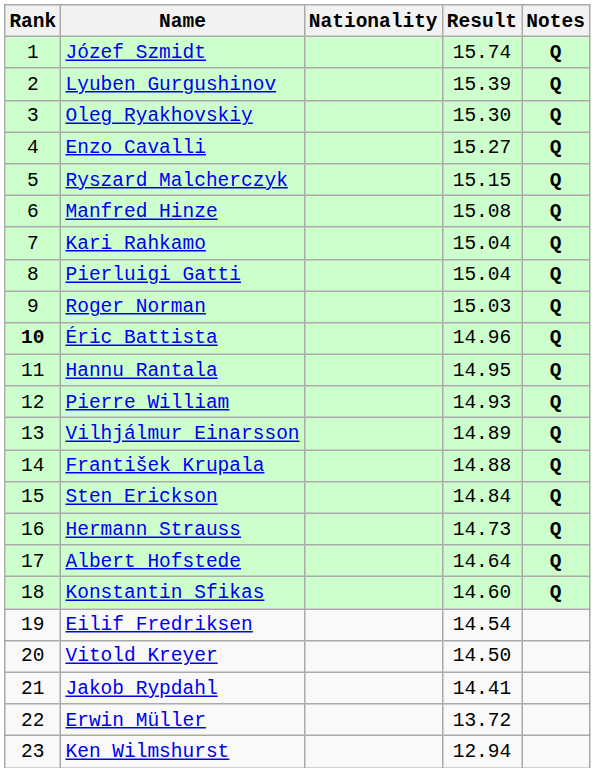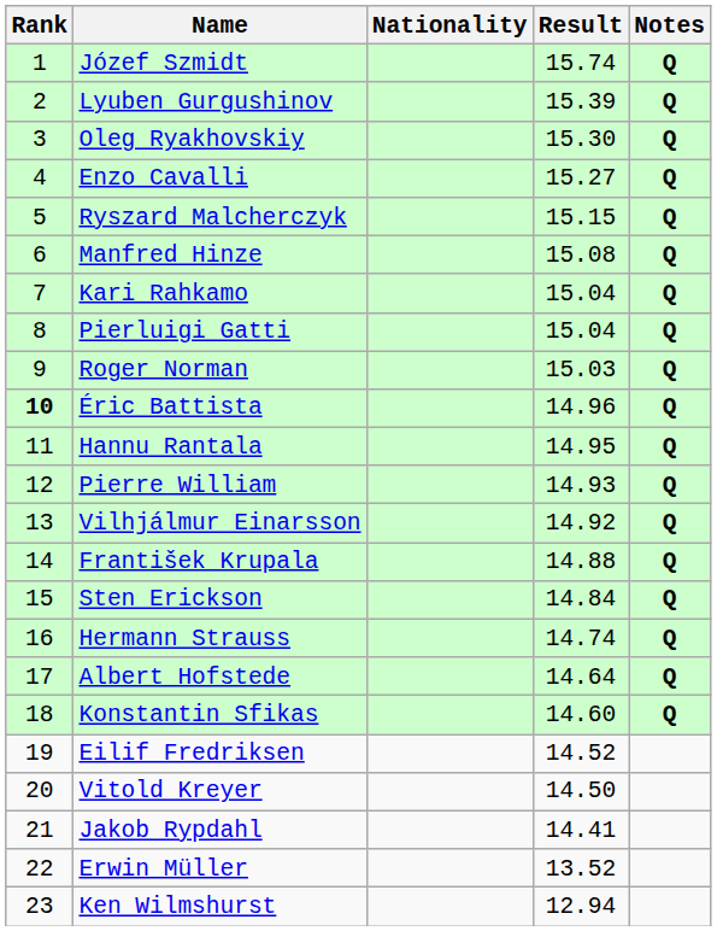 <table class="wikitable sortable" style="text-align:center">
 <tr>
 <th>Rank</th>
 <th>Name</th>
 <th>Nationality</th>
 <th>Result</th>
 <th>Notes</th>
 </tr>
 <tr bgcolor=ccffcc>
 <td>1</td>
 <td align=left><a href='#'>Józef Szmidt</a></td>
 <td align=left></td>
 <td>15.74</td>
 <td><strong>Q</strong></td>
 </tr>
 <tr bgcolor=ccffcc>
 <td>2</td>
 <td align=left><a href='#'>Lyuben Gurgushinov</a></td>
 <td align=left></td>
 <td>15.39</td>
 <td><strong>Q</strong></td>
 </tr>
 <tr bgcolor=ccffcc>
 <td>3</td>
 <td align=left><a href='#'>Oleg Ryakhovskiy</a></td>
 <td align=left></td>
 <td>15.30</td>
 <td><strong>Q</strong></td>
 </tr>
 <tr bgcolor=ccffcc>
 <td>4</td>
 <td align=left><a href='#'>Enzo Cavalli</a></td>
 <td align=left></td>
 <td>15.27</td>
 <td><strong>Q</strong></td>
 </tr>
 <tr bgcolor=ccffcc>
 <td>5</td>
 <td align=left><a href='#'>Ryszard Malcherczyk</a></td>
 <td align=left></td>
 <td>15.15</td>
 <td><strong>Q</strong></td>
 </tr>
 <tr bgcolor=ccffcc>
 <td>6</td>
 <td align=left><a href='#'>Manfred Hinze</a></td>
 <td align=left></td>
 <td>15.08</td>
 <td><strong>Q</strong></td>
 </tr>
 <tr bgcolor=ccffcc>
 <td>7</td>
 <td align=left><a href='#'>Kari Rahkamo</a></td>
 <td align=left></td>
 <td>15.04</td>
 <td><strong>Q</strong></td>
 </tr>
 <tr bgcolor=ccffcc>
 <td>8</td>
 <td align=left><a href='#'>Pierluigi Gatti</a></td>
 <td align=left></td>
 <td>15.04</td>
 <td><strong>Q</strong></td>
 </tr>
 <tr bgcolor=ccffcc>
 <td>9</td>
 <td align=left><a href='#'>Roger Norman</a></td>
 <td align=left></td>
 <td>15.03</td>
 <td><strong>Q</strong></td>
 </tr>
 <tr bgcolor=ccffcc>
 <td><strong>10</strong></td>
 <td align=left><a href='#'>Éric Battista</a></td>
 <td align=left></td>
 <td>14.96</td>
 <td><strong>Q</strong></td>
 </tr>
 <tr bgcolor=ccffcc>
 <td>11</td>
 <td align=left><a href='#'>Hannu Rantala</a></td>
 <td align=left></td>
 <td>14.95</td>
 <td><strong>Q</strong></td>
 </tr>
 <tr bgcolor=ccffcc>
 <td>12</td>
 <td align=left><a href='#'>Pierre William</a></td>
 <td align=left></td>
 <td>14.93</td>
 <td><strong>Q</strong></td>
 </tr>
 <tr bgcolor=ccffcc>
 <td>13</td>
 <td align=left><a href='#'>Vilhjálmur Einarsson</a></td>
 <td align=left></td>
-<td>14.89</td>
+<td>14.92</td>
 <td><strong>Q</strong></td>
 </tr>
 <tr bgcolor=ccffcc>
 <td>14</td>
 <td align=left><a href='#'>František Krupala</a></td>
 <td align=left></td>
 <td>14.88</td>
 <td><strong>Q</strong></td>
 </tr>
 <tr bgcolor=ccffcc>
 <td>15</td>
 <td align=left><a href='#'>Sten Erickson</a></td>
 <td align=left></td>
 <td>14.84</td>
 <td><strong>Q</strong></td>
 </tr>
 <tr bgcolor=ccffcc>
 <td>16</td>
 <td align=left><a href='#'>Hermann Strauss</a></td>
 <td align=left></td>
-<td>14.73</td>
+<td>14.74</td>
 <td><strong>Q</strong></td>
 </tr>
 <tr bgcolor=ccffcc>
 <td>17</td>
 <td align=left><a href='#'>Albert Hofstede</a></td>
 <td align=left></td>
 <td>14.64</td>
 <td><strong>Q</strong></td>
 </tr>
 <tr bgcolor=ccffcc>
 <td>18</td>
 <td align=left><a href='#'>Konstantin Sfikas</a></td>
 <td align=left></td>
 <td>14.60</td>
 <td><strong>Q</strong></td>
 </tr>
 <tr>
 <td>19</td>
 <td align=left><a href='#'>Eilif Fredriksen</a></td>
 <td align=left></td>
-<td>14.54</td>
+<td>14.52</td>
 <td></td>
 </tr>
 <tr>
 <td>20</td>
 <td align=left><a href='#'>Vitold Kreyer</a></td>
 <td align=left></td>
 <td>14.50</td>
 <td></td>
 </tr>
 <tr>
 <td>21</td>
 <td align=left><a href='#'>Jakob Rypdahl</a></td>
 <td align=left></td>
 <td>14.41</td>
 <td></td>
 </tr>
 <tr>
 <td>22</td>
 <td align=left><a href='#'>Erwin Müller</a></td>
 <td align=left></td>
-<td>13.72</td>
+<td>13.52</td>
 <td></td>
 </tr>
 <tr>
 <td>23</td>
 <td align=left><a href='#'>Ken Wilmshurst</a></td>
 <td align=left></td>
 <td>12.94</td>
 <td></td>
 </tr>
 </table>
